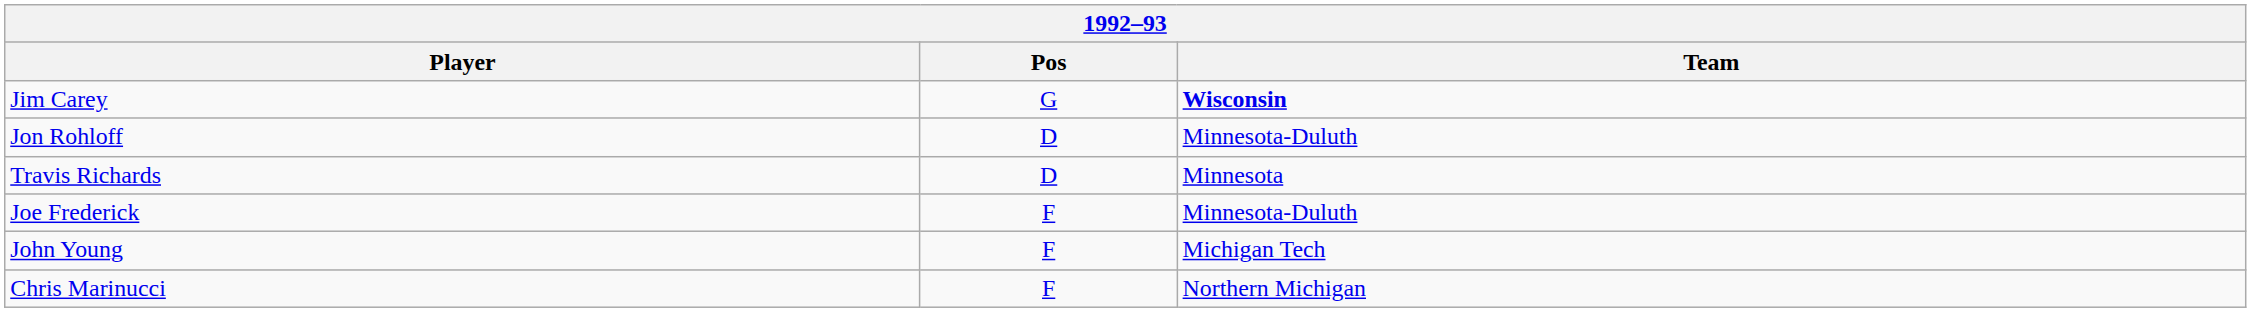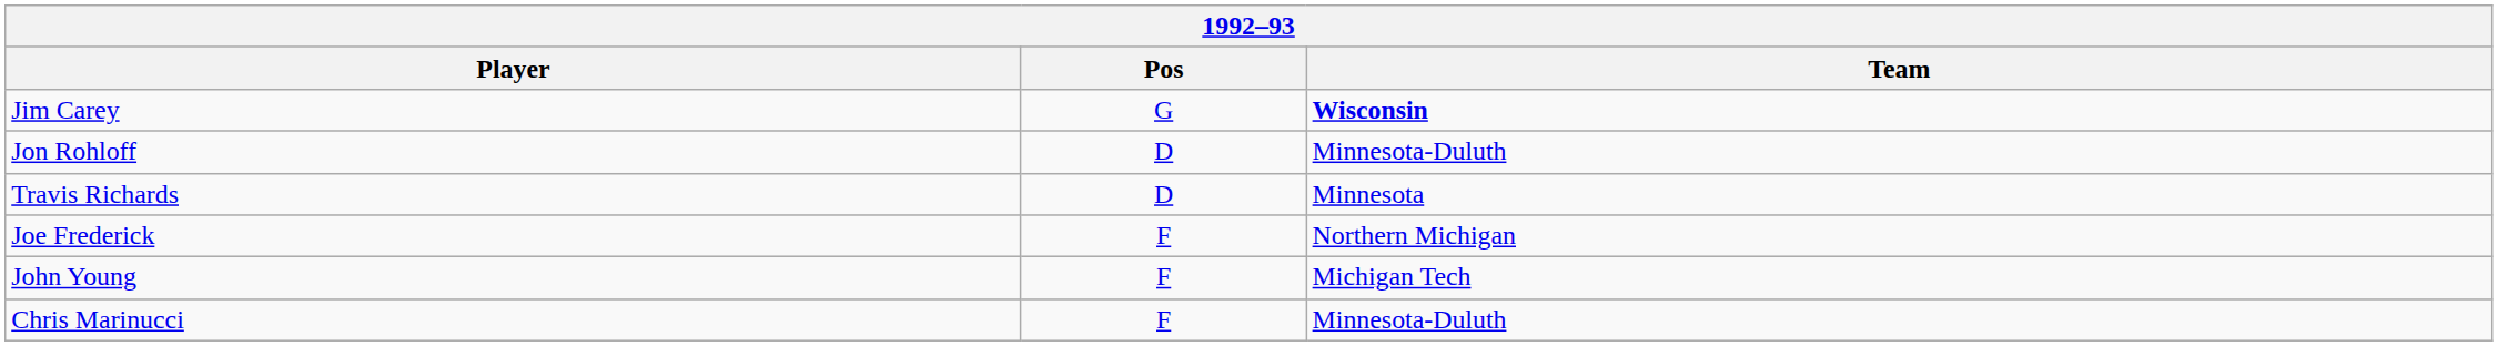 <table class="wikitable" width=95%>
 <tr>
 <th colspan=3><a href='#'>1992–93</a></th>
 </tr>
 <tr>
 <th>Player</th>
 <th>Pos</th>
 <th>Team</th>
 </tr>
 <tr>
 <td><a href='#'>Jim Carey</a></td>
 <td align=center><a href='#'>G</a></td>
 <td><strong><a href='#'>Wisconsin</a></strong></td>
 </tr>
 <tr>
 <td><a href='#'>Jon Rohloff</a></td>
 <td align=center><a href='#'>D</a></td>
 <td><a href='#'>Minnesota-Duluth</a></td>
 </tr>
 <tr>
 <td><a href='#'>Travis Richards</a></td>
 <td align=center><a href='#'>D</a></td>
 <td><a href='#'>Minnesota</a></td>
 </tr>
 <tr>
 <td><a href='#'>Joe Frederick</a></td>
 <td align=center><a href='#'>F</a></td>
-<td><a href='#'>Minnesota-Duluth</a></td>
+<td><a href='#'>Northern Michigan</a></td>
 </tr>
 <tr>
 <td><a href='#'>John Young</a></td>
 <td align=center><a href='#'>F</a></td>
 <td><a href='#'>Michigan Tech</a></td>
 </tr>
 <tr>
 <td><a href='#'>Chris Marinucci</a></td>
 <td align=center><a href='#'>F</a></td>
-<td><a href='#'>Northern Michigan</a></td>
+<td><a href='#'>Minnesota-Duluth</a></td>
 </tr>
 </table>
